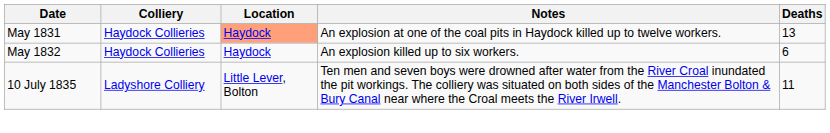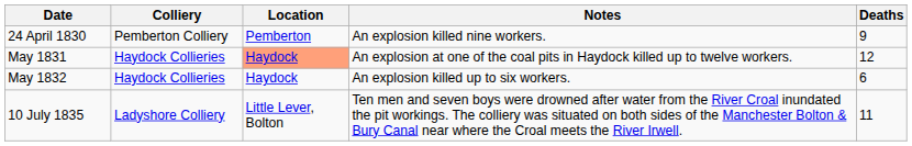 <table class="wikitable">
 <tr>
 <th scope="col"  style="width:120px">Date</th>
 <th scope="col"  style="width:150px">Colliery</th>
 <th scope="col"  style="width:120px">Location</th>
 <th scope="col"  style="width:600px">Notes</th>
 <th scope="col"  style="width:50px">Deaths</th>
 </tr>
 <tr>
+<td>24 April 1830</td>
+<td>Pemberton Colliery</td>
+<td><a href='#'>Pemberton</a></td>
+<td>An explosion killed nine workers.</td>
+<td>9</td>
+</tr>
+<tr>
 <td>May 1831</td>
 <td><a href='#'>Haydock Collieries</a></td>
 <td style="background: lightsalmon;"><a href='#'>Haydock</a></td>
 <td>An explosion at one of the coal pits in Haydock killed up to twelve workers.</td>
-<td>13</td>
+<td>12</td>
 </tr>
 <tr>
 <td>May 1832</td>
 <td><a href='#'>Haydock Collieries</a></td>
 <td><a href='#'>Haydock</a></td>
 <td>An explosion killed up to six workers.</td>
 <td>6</td>
 </tr>
 <tr>
 <td>10 July 1835</td>
 <td><a href='#'>Ladyshore Colliery</a></td>
 <td><a href='#'>Little Lever</a>, Bolton</td>
 <td>Ten men and seven boys were drowned after water from the <a href='#'>River Croal</a> inundated the pit workings. The colliery was situated on both sides of the <a href='#'>Manchester Bolton & Bury Canal</a> near where the Croal meets the <a href='#'>River Irwell</a>.</td>
 <td>11</td>
 </tr>
 </table>
